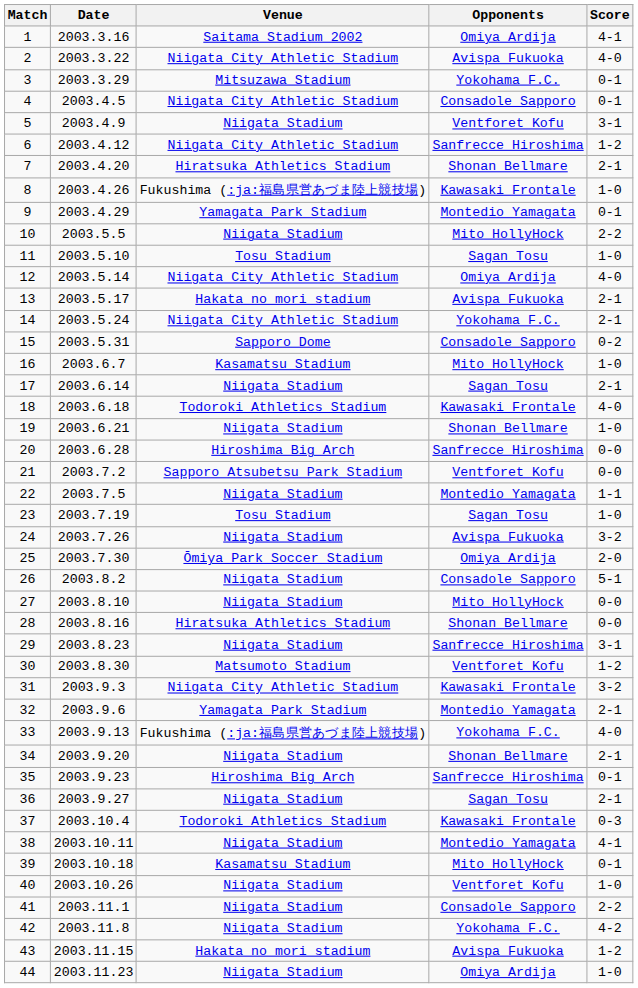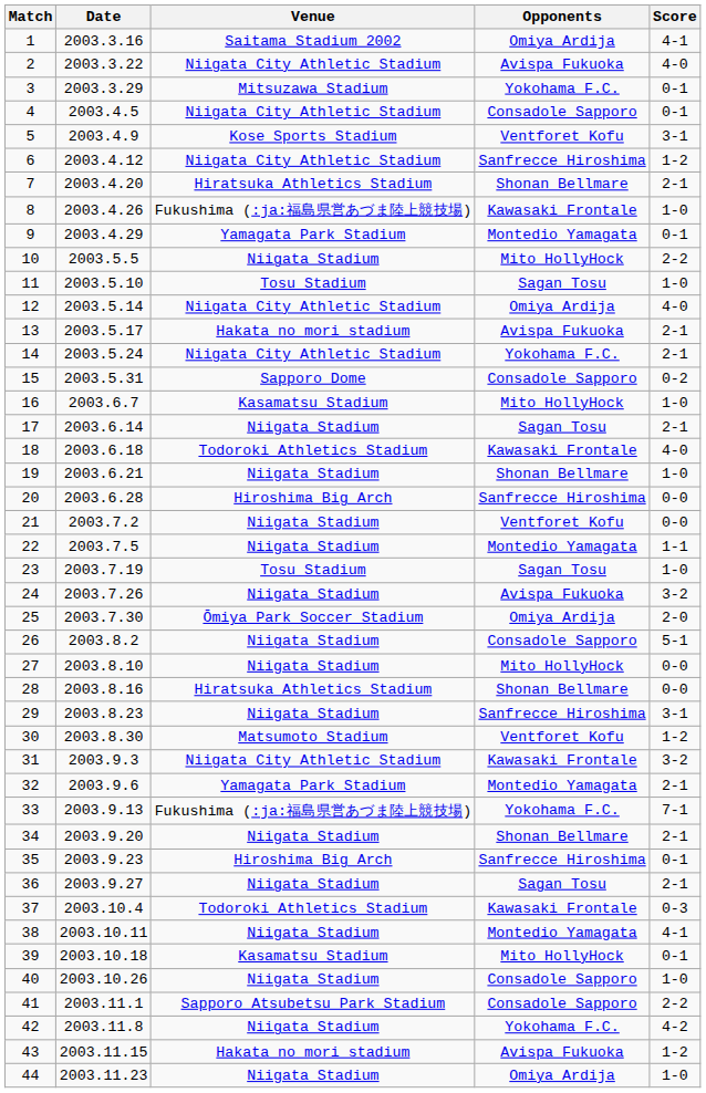 <table class="wikitable" style="text-align:center;">
 <tr>
 <th>Match</th>
 <th>Date</th>
 <th>Venue</th>
 <th>Opponents</th>
 <th>Score</th>
 </tr>
 <tr>
 <td>1</td>
 <td>2003.3.16</td>
 <td><a href='#'>Saitama Stadium 2002</a></td>
 <td><a href='#'>Omiya Ardija</a></td>
 <td>4-1</td>
 </tr>
 <tr>
 <td>2</td>
 <td>2003.3.22</td>
 <td><a href='#'>Niigata City Athletic Stadium</a></td>
 <td><a href='#'>Avispa Fukuoka</a></td>
 <td>4-0</td>
 </tr>
 <tr>
 <td>3</td>
 <td>2003.3.29</td>
 <td><a href='#'>Mitsuzawa Stadium</a></td>
 <td><a href='#'>Yokohama F.C.</a></td>
 <td>0-1</td>
 </tr>
 <tr>
 <td>4</td>
 <td>2003.4.5</td>
 <td><a href='#'>Niigata City Athletic Stadium</a></td>
 <td><a href='#'>Consadole Sapporo</a></td>
 <td>0-1</td>
 </tr>
 <tr>
 <td>5</td>
 <td>2003.4.9</td>
-<td><a href='#'>Niigata Stadium</a></td>
+<td><a href='#'>Kose Sports Stadium</a></td>
 <td><a href='#'>Ventforet Kofu</a></td>
 <td>3-1</td>
 </tr>
 <tr>
 <td>6</td>
 <td>2003.4.12</td>
 <td><a href='#'>Niigata City Athletic Stadium</a></td>
 <td><a href='#'>Sanfrecce Hiroshima</a></td>
 <td>1-2</td>
 </tr>
 <tr>
 <td>7</td>
 <td>2003.4.20</td>
 <td><a href='#'>Hiratsuka Athletics Stadium</a></td>
 <td><a href='#'>Shonan Bellmare</a></td>
 <td>2-1</td>
 </tr>
 <tr>
 <td>8</td>
 <td>2003.4.26</td>
 <td>Fukushima (<a href='#'>:ja:福島県営あづま陸上競技場</a>)</td>
 <td><a href='#'>Kawasaki Frontale</a></td>
 <td>1-0</td>
 </tr>
 <tr>
 <td>9</td>
 <td>2003.4.29</td>
 <td><a href='#'>Yamagata Park Stadium</a></td>
 <td><a href='#'>Montedio Yamagata</a></td>
 <td>0-1</td>
 </tr>
 <tr>
 <td>10</td>
 <td>2003.5.5</td>
 <td><a href='#'>Niigata Stadium</a></td>
 <td><a href='#'>Mito HollyHock</a></td>
 <td>2-2</td>
 </tr>
 <tr>
 <td>11</td>
 <td>2003.5.10</td>
 <td><a href='#'>Tosu Stadium</a></td>
 <td><a href='#'>Sagan Tosu</a></td>
 <td>1-0</td>
 </tr>
 <tr>
 <td>12</td>
 <td>2003.5.14</td>
 <td><a href='#'>Niigata City Athletic Stadium</a></td>
 <td><a href='#'>Omiya Ardija</a></td>
 <td>4-0</td>
 </tr>
 <tr>
 <td>13</td>
 <td>2003.5.17</td>
 <td><a href='#'>Hakata no mori stadium</a></td>
 <td><a href='#'>Avispa Fukuoka</a></td>
 <td>2-1</td>
 </tr>
 <tr>
 <td>14</td>
 <td>2003.5.24</td>
 <td><a href='#'>Niigata City Athletic Stadium</a></td>
 <td><a href='#'>Yokohama F.C.</a></td>
 <td>2-1</td>
 </tr>
 <tr>
 <td>15</td>
 <td>2003.5.31</td>
 <td><a href='#'>Sapporo Dome</a></td>
 <td><a href='#'>Consadole Sapporo</a></td>
 <td>0-2</td>
 </tr>
 <tr>
 <td>16</td>
 <td>2003.6.7</td>
 <td><a href='#'>Kasamatsu Stadium</a></td>
 <td><a href='#'>Mito HollyHock</a></td>
 <td>1-0</td>
 </tr>
 <tr>
 <td>17</td>
 <td>2003.6.14</td>
 <td><a href='#'>Niigata Stadium</a></td>
 <td><a href='#'>Sagan Tosu</a></td>
 <td>2-1</td>
 </tr>
 <tr>
 <td>18</td>
 <td>2003.6.18</td>
 <td><a href='#'>Todoroki Athletics Stadium</a></td>
 <td><a href='#'>Kawasaki Frontale</a></td>
 <td>4-0</td>
 </tr>
 <tr>
 <td>19</td>
 <td>2003.6.21</td>
 <td><a href='#'>Niigata Stadium</a></td>
 <td><a href='#'>Shonan Bellmare</a></td>
 <td>1-0</td>
 </tr>
 <tr>
 <td>20</td>
 <td>2003.6.28</td>
 <td><a href='#'>Hiroshima Big Arch</a></td>
 <td><a href='#'>Sanfrecce Hiroshima</a></td>
 <td>0-0</td>
 </tr>
 <tr>
 <td>21</td>
 <td>2003.7.2</td>
-<td><a href='#'>Sapporo Atsubetsu Park Stadium</a></td>
+<td><a href='#'>Niigata Stadium</a></td>
 <td><a href='#'>Ventforet Kofu</a></td>
 <td>0-0</td>
 </tr>
 <tr>
 <td>22</td>
 <td>2003.7.5</td>
 <td><a href='#'>Niigata Stadium</a></td>
 <td><a href='#'>Montedio Yamagata</a></td>
 <td>1-1</td>
 </tr>
 <tr>
 <td>23</td>
 <td>2003.7.19</td>
 <td><a href='#'>Tosu Stadium</a></td>
 <td><a href='#'>Sagan Tosu</a></td>
 <td>1-0</td>
 </tr>
 <tr>
 <td>24</td>
 <td>2003.7.26</td>
 <td><a href='#'>Niigata Stadium</a></td>
 <td><a href='#'>Avispa Fukuoka</a></td>
 <td>3-2</td>
 </tr>
 <tr>
 <td>25</td>
 <td>2003.7.30</td>
 <td><a href='#'>Ōmiya Park Soccer Stadium</a></td>
 <td><a href='#'>Omiya Ardija</a></td>
 <td>2-0</td>
 </tr>
 <tr>
 <td>26</td>
 <td>2003.8.2</td>
 <td><a href='#'>Niigata Stadium</a></td>
 <td><a href='#'>Consadole Sapporo</a></td>
 <td>5-1</td>
 </tr>
 <tr>
 <td>27</td>
 <td>2003.8.10</td>
 <td><a href='#'>Niigata Stadium</a></td>
 <td><a href='#'>Mito HollyHock</a></td>
 <td>0-0</td>
 </tr>
 <tr>
 <td>28</td>
 <td>2003.8.16</td>
 <td><a href='#'>Hiratsuka Athletics Stadium</a></td>
 <td><a href='#'>Shonan Bellmare</a></td>
 <td>0-0</td>
 </tr>
 <tr>
 <td>29</td>
 <td>2003.8.23</td>
 <td><a href='#'>Niigata Stadium</a></td>
 <td><a href='#'>Sanfrecce Hiroshima</a></td>
 <td>3-1</td>
 </tr>
 <tr>
 <td>30</td>
 <td>2003.8.30</td>
 <td><a href='#'>Matsumoto Stadium</a></td>
 <td><a href='#'>Ventforet Kofu</a></td>
 <td>1-2</td>
 </tr>
 <tr>
 <td>31</td>
 <td>2003.9.3</td>
 <td><a href='#'>Niigata City Athletic Stadium</a></td>
 <td><a href='#'>Kawasaki Frontale</a></td>
 <td>3-2</td>
 </tr>
 <tr>
 <td>32</td>
 <td>2003.9.6</td>
 <td><a href='#'>Yamagata Park Stadium</a></td>
 <td><a href='#'>Montedio Yamagata</a></td>
 <td>2-1</td>
 </tr>
 <tr>
 <td>33</td>
 <td>2003.9.13</td>
 <td>Fukushima (<a href='#'>:ja:福島県営あづま陸上競技場</a>)</td>
 <td><a href='#'>Yokohama F.C.</a></td>
-<td>4-0</td>
+<td>7-1</td>
 </tr>
 <tr>
 <td>34</td>
 <td>2003.9.20</td>
 <td><a href='#'>Niigata Stadium</a></td>
 <td><a href='#'>Shonan Bellmare</a></td>
 <td>2-1</td>
 </tr>
 <tr>
 <td>35</td>
 <td>2003.9.23</td>
 <td><a href='#'>Hiroshima Big Arch</a></td>
 <td><a href='#'>Sanfrecce Hiroshima</a></td>
 <td>0-1</td>
 </tr>
 <tr>
 <td>36</td>
 <td>2003.9.27</td>
 <td><a href='#'>Niigata Stadium</a></td>
 <td><a href='#'>Sagan Tosu</a></td>
 <td>2-1</td>
 </tr>
 <tr>
 <td>37</td>
 <td>2003.10.4</td>
 <td><a href='#'>Todoroki Athletics Stadium</a></td>
 <td><a href='#'>Kawasaki Frontale</a></td>
 <td>0-3</td>
 </tr>
 <tr>
 <td>38</td>
 <td>2003.10.11</td>
 <td><a href='#'>Niigata Stadium</a></td>
 <td><a href='#'>Montedio Yamagata</a></td>
 <td>4-1</td>
 </tr>
 <tr>
 <td>39</td>
 <td>2003.10.18</td>
 <td><a href='#'>Kasamatsu Stadium</a></td>
 <td><a href='#'>Mito HollyHock</a></td>
 <td>0-1</td>
 </tr>
 <tr>
 <td>40</td>
 <td>2003.10.26</td>
 <td><a href='#'>Niigata Stadium</a></td>
-<td><a href='#'>Ventforet Kofu</a></td>
+<td><a href='#'>Consadole Sapporo</a></td>
 <td>1-0</td>
 </tr>
 <tr>
 <td>41</td>
 <td>2003.11.1</td>
-<td><a href='#'>Niigata Stadium</a></td>
+<td><a href='#'>Sapporo Atsubetsu Park Stadium</a></td>
 <td><a href='#'>Consadole Sapporo</a></td>
 <td>2-2</td>
 </tr>
 <tr>
 <td>42</td>
 <td>2003.11.8</td>
 <td><a href='#'>Niigata Stadium</a></td>
 <td><a href='#'>Yokohama F.C.</a></td>
 <td>4-2</td>
 </tr>
 <tr>
 <td>43</td>
 <td>2003.11.15</td>
 <td><a href='#'>Hakata no mori stadium</a></td>
 <td><a href='#'>Avispa Fukuoka</a></td>
 <td>1-2</td>
 </tr>
 <tr>
 <td>44</td>
 <td>2003.11.23</td>
 <td><a href='#'>Niigata Stadium</a></td>
 <td><a href='#'>Omiya Ardija</a></td>
 <td>1-0</td>
 </tr>
 </table>
